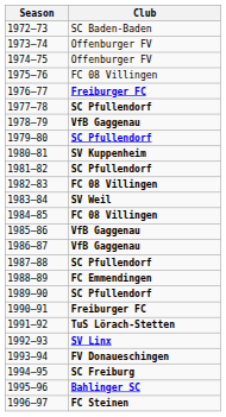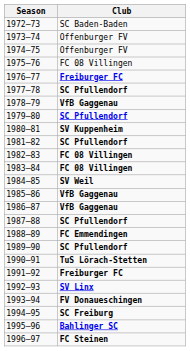 <table class="wikitable">
 <tr align="center" bgcolor="#dfdfdf">
 <th width="80">Season</th>
 <th width="200">Club</th>
 </tr>
 <tr>
 <td>1972–73</td>
 <td>SC Baden-Baden</td>
 </tr>
 <tr>
 <td>1973–74</td>
 <td>Offenburger FV</td>
 </tr>
 <tr>
 <td>1974–75</td>
 <td>Offenburger FV</td>
 </tr>
 <tr>
 <td>1975–76</td>
 <td>FC 08 Villingen</td>
 </tr>
 <tr>
 <td>1976–77</td>
 <td><strong><a href='#'>Freiburger FC</a></strong></td>
 </tr>
 <tr>
 <td>1977–78</td>
 <td><strong>SC Pfullendorf</strong></td>
 </tr>
 <tr>
 <td>1978–79</td>
 <td><strong>VfB Gaggenau</strong></td>
 </tr>
 <tr>
 <td>1979–80</td>
 <td><strong><a href='#'>SC Pfullendorf</a></strong></td>
 </tr>
 <tr>
 <td>1980–81</td>
 <td><strong>SV Kuppenheim</strong></td>
 </tr>
 <tr>
 <td>1981–82</td>
 <td><strong>SC Pfullendorf</strong></td>
 </tr>
 <tr>
 <td>1982–83</td>
 <td><strong>FC 08 Villingen</strong></td>
 </tr>
 <tr>
 <td>1983–84</td>
-<td><strong>SV Weil</strong></td>
+<td><strong>FC 08 Villingen</strong></td>
 </tr>
 <tr>
 <td>1984–85</td>
-<td><strong>FC 08 Villingen</strong></td>
+<td><strong>SV Weil</strong></td>
 </tr>
 <tr>
 <td>1985–86</td>
 <td><strong>VfB Gaggenau</strong></td>
 </tr>
 <tr>
 <td>1986–87</td>
 <td><strong>VfB Gaggenau</strong></td>
 </tr>
 <tr>
 <td>1987–88</td>
 <td><strong>SC Pfullendorf</strong></td>
 </tr>
 <tr>
 <td>1988–89</td>
 <td><strong>FC Emmendingen</strong></td>
 </tr>
 <tr>
 <td>1989–90</td>
 <td><strong>SC Pfullendorf</strong></td>
 </tr>
 <tr>
 <td>1990–91</td>
-<td><strong>Freiburger FC</strong></td>
+<td><strong>TuS Lörach-Stetten</strong></td>
 </tr>
 <tr>
 <td>1991–92</td>
-<td><strong>TuS Lörach-Stetten</strong></td>
+<td><strong>Freiburger FC</strong></td>
 </tr>
 <tr>
 <td>1992–93</td>
 <td><strong><a href='#'>SV Linx</a></strong></td>
 </tr>
 <tr>
 <td>1993–94</td>
 <td><strong>FV Donaueschingen</strong></td>
 </tr>
 <tr>
 <td>1994–95</td>
 <td><strong>SC Freiburg</strong></td>
 </tr>
 <tr>
 <td>1995–96</td>
 <td><strong><a href='#'>Bahlinger SC</a></strong></td>
 </tr>
 <tr>
 <td>1996–97</td>
 <td><strong>FC Steinen</strong></td>
 </tr>
 </table>
